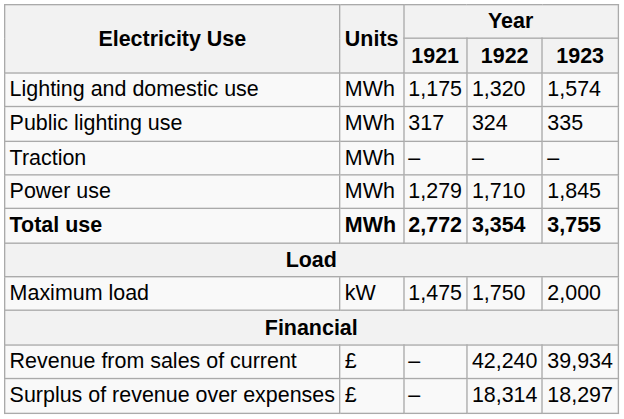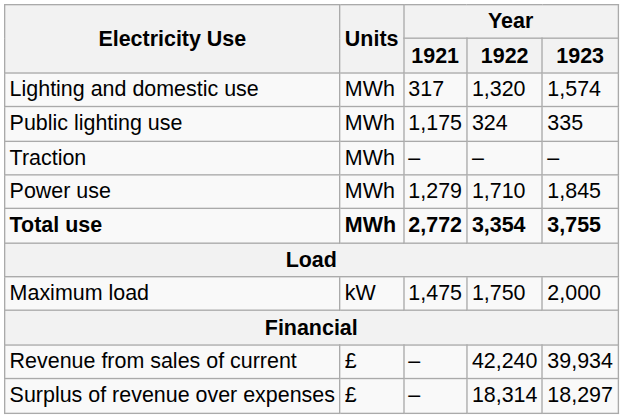 <table class="wikitable">
 <tr>
 <th rowspan="2">Electricity  Use</th>
 <th rowspan="2">Units</th>
 <th colspan="3">Year</th>
 </tr>
 <tr>
 <th>1921</th>
 <th>1922</th>
 <th>1923</th>
 </tr>
 <tr>
 <td>Lighting  and domestic use</td>
 <td>MWh</td>
-<td>1,175</td>
+<td>317</td>
 <td>1,320</td>
 <td>1,574</td>
 </tr>
 <tr>
 <td>Public  lighting use</td>
 <td>MWh</td>
-<td>317</td>
+<td>1,175</td>
 <td>324</td>
 <td>335</td>
 </tr>
 <tr>
 <td>Traction</td>
 <td>MWh</td>
 <td>–</td>
 <td>–</td>
 <td>–</td>
 </tr>
 <tr>
 <td>Power  use</td>
 <td>MWh</td>
 <td>1,279</td>
 <td>1,710</td>
 <td>1,845</td>
 </tr>
 <tr>
 <td><strong>Total  use</strong></td>
 <td><strong>MWh</strong></td>
 <td><strong>2,772</strong></td>
 <td><strong>3,354</strong></td>
 <td><strong>3,755</strong></td>
 </tr>
 <tr>
 <th colspan="5">Load</th>
 </tr>
 <tr>
 <td>Maximum  load</td>
 <td>kW</td>
 <td>1,475</td>
 <td>1,750</td>
 <td>2,000</td>
 </tr>
 <tr>
 <th colspan="5">Financial</th>
 </tr>
 <tr>
 <td>Revenue  from sales of current</td>
 <td>£</td>
 <td>–</td>
 <td>42,240</td>
 <td>39,934</td>
 </tr>
 <tr>
 <td>Surplus  of revenue over expenses</td>
 <td>£</td>
 <td>–</td>
 <td>18,314</td>
 <td>18,297</td>
 </tr>
 </table>
